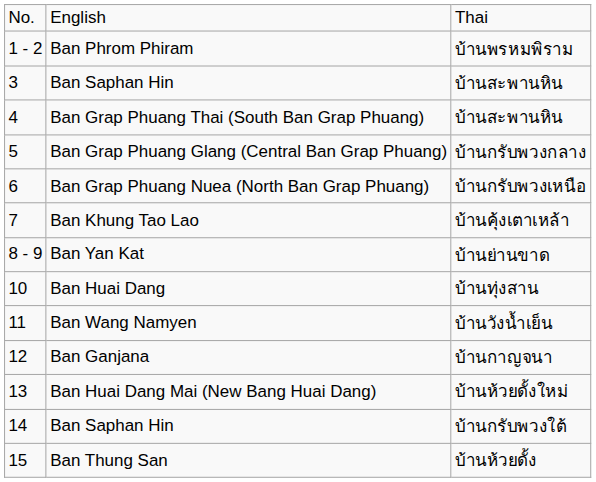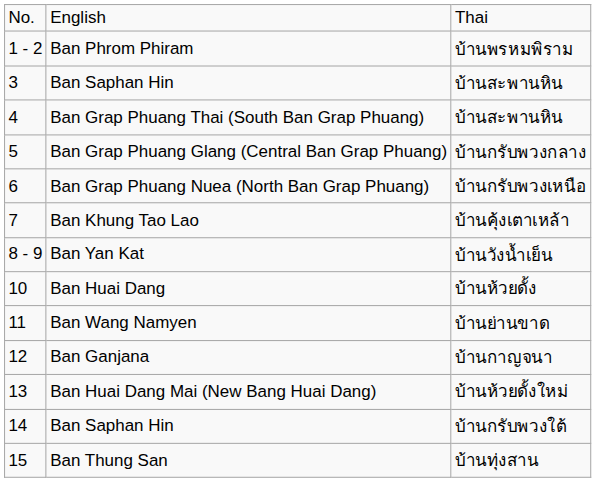 <table class="wikitable">
 <tr>
 <td>No.</td>
 <td>English</td>
 <td>Thai</td>
 </tr>
 <tr>
 <td>1 - 2</td>
 <td>Ban Phrom Phiram</td>
 <td>บ้านพรหมพิราม</td>
 </tr>
 <tr>
 <td>3</td>
 <td>Ban Saphan Hin</td>
 <td>บ้านสะพานหิน</td>
 </tr>
 <tr>
 <td>4</td>
 <td>Ban Grap Phuang Thai (South Ban Grap Phuang)</td>
 <td>บ้านสะพานหิน</td>
 </tr>
 <tr>
 <td>5</td>
 <td>Ban Grap Phuang Glang (Central Ban Grap Phuang)</td>
 <td>บ้านกรับพวงกลาง</td>
 </tr>
 <tr>
 <td>6</td>
 <td>Ban Grap Phuang Nuea (North Ban Grap Phuang)</td>
 <td>บ้านกรับพวงเหนือ</td>
 </tr>
 <tr>
 <td>7</td>
 <td>Ban Khung Tao Lao</td>
 <td>บ้านคุ้งเตาเหล้า</td>
 </tr>
 <tr>
 <td>8 - 9</td>
 <td>Ban Yan Kat</td>
-<td>บ้านย่านขาด</td>
+<td>บ้านวังน้ำเย็น</td>
 </tr>
 <tr>
 <td>10</td>
 <td>Ban Huai Dang</td>
-<td>บ้านทุ่งสาน</td>
+<td>บ้านห้วยดั้ง</td>
 </tr>
 <tr>
 <td>11</td>
 <td>Ban Wang Namyen</td>
-<td>บ้านวังน้ำเย็น</td>
+<td>บ้านย่านขาด</td>
 </tr>
 <tr>
 <td>12</td>
 <td>Ban Ganjana</td>
 <td>บ้านกาญจนา</td>
 </tr>
 <tr>
 <td>13</td>
 <td>Ban Huai Dang Mai (New Bang Huai Dang)</td>
 <td>บ้านห้วยดั้งใหม่</td>
 </tr>
 <tr>
 <td>14</td>
 <td>Ban Saphan Hin</td>
 <td>บ้านกรับพวงใต้</td>
 </tr>
 <tr>
 <td>15</td>
 <td>Ban Thung San</td>
-<td>บ้านห้วยดั้ง</td>
+<td>บ้านทุ่งสาน</td>
 </tr>
 </table>
